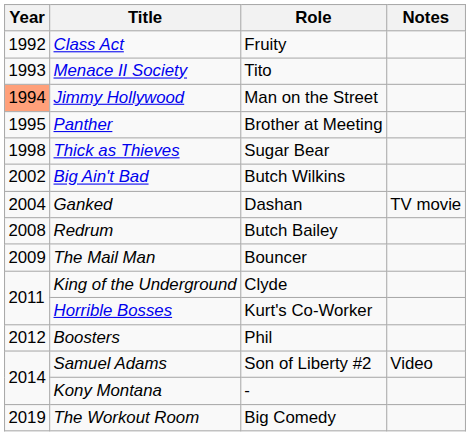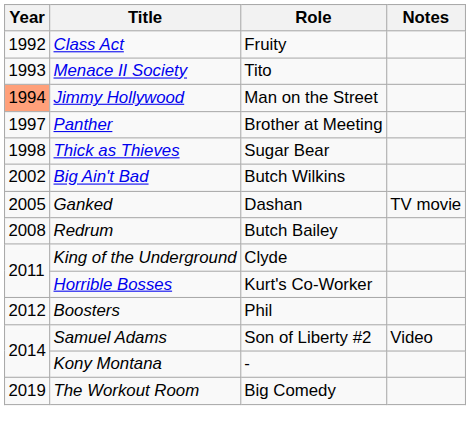 <table class="wikitable plainrowheaders sortable" style="margin-right: 0;">
 <tr>
 <th>Year</th>
 <th>Title</th>
 <th>Role</th>
 <th>Notes</th>
 </tr>
 <tr>
 <td>1992</td>
 <td><em><a href='#'>Class Act</a></em></td>
 <td>Fruity</td>
 <td></td>
 </tr>
 <tr>
 <td>1993</td>
 <td><em><a href='#'>Menace II Society</a></em></td>
 <td>Tito</td>
 <td></td>
 </tr>
 <tr>
 <td style="background: lightsalmon;">1994</td>
 <td><em><a href='#'>Jimmy Hollywood</a></em></td>
 <td>Man on the Street</td>
 <td></td>
 </tr>
 <tr>
-<td>1995</td>
+<td>1997</td>
 <td><em><a href='#'>Panther</a></em></td>
 <td>Brother at Meeting</td>
 <td></td>
 </tr>
 <tr>
 <td>1998</td>
 <td><em><a href='#'>Thick as Thieves</a></em></td>
 <td>Sugar Bear</td>
 <td></td>
 </tr>
 <tr>
 <td>2002</td>
 <td><em><a href='#'>Big Ain't Bad</a></em></td>
 <td>Butch Wilkins</td>
 <td></td>
 </tr>
 <tr>
-<td>2004</td>
+<td>2005</td>
 <td><em>Ganked</em></td>
 <td>Dashan</td>
 <td>TV movie</td>
 </tr>
 <tr>
 <td>2008</td>
 <td><em>Redrum</em></td>
 <td>Butch Bailey</td>
-<td></td>
-</tr>
-<tr>
-<td>2009</td>
-<td><em>The Mail Man</em></td>
-<td>Bouncer</td>
 <td></td>
 </tr>
 <tr>
 <td rowspan=2>2011</td>
 <td><em>King of the Underground</em></td>
 <td>Clyde</td>
 <td></td>
 </tr>
 <tr>
 <td><em><a href='#'>Horrible Bosses</a></em></td>
 <td>Kurt's Co-Worker</td>
 <td></td>
 </tr>
 <tr>
 <td>2012</td>
 <td><em>Boosters</em></td>
 <td>Phil</td>
 <td></td>
 </tr>
 <tr>
 <td rowspan=2>2014</td>
 <td><em>Samuel Adams</em></td>
 <td>Son of Liberty #2</td>
 <td>Video</td>
 </tr>
 <tr>
 <td><em>Kony Montana</em></td>
 <td>-</td>
 <td></td>
 </tr>
 <tr>
 <td>2019</td>
 <td><em>The Workout Room</em></td>
 <td>Big Comedy</td>
 <td></td>
 </tr>
 </table>
